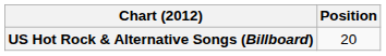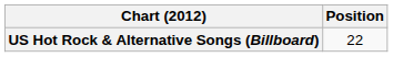 <table class="wikitable plainrowheaders" style="text-align:center">
 <tr>
 <th scope="col">Chart (2012)</th>
 <th scope="col">Position</th>
 </tr>
 <tr>
 <th scope="row">US Hot Rock & Alternative Songs (<em>Billboard</em>)</th>
-<td>20</td>
+<td>22</td>
 </tr>
 </table>
